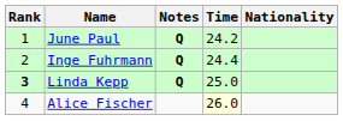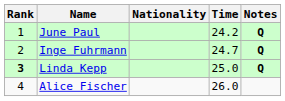 <table class="wikitable sortable" style="text-align:center">
 <tr>
 <th>Rank</th>
 <th>Name</th>
+<th>Nationality</th>
+<th>Time</th>
 <th>Notes</th>
-<th>Time</th>
-<th>Nationality</th>
 </tr>
 <tr bgcolor=ccffcc>
 <td>1</td>
 <td align=left><a href='#'>June Paul</a></td>
+<td align=left></td>
+<td>24.2</td>
 <td><strong>Q</strong></td>
-<td>24.2</td>
-<td align=left></td>
 </tr>
 <tr bgcolor=ccffcc>
 <td>2</td>
 <td align=left><a href='#'>Inge Fuhrmann</a></td>
+<td align=left></td>
+<td>24.7</td>
 <td><strong>Q</strong></td>
-<td>24.4</td>
-<td align=left></td>
 </tr>
 <tr bgcolor=ccffcc>
 <td><strong>3</strong></td>
 <td align=left><a href='#'>Linda Kepp</a></td>
+<td align=left></td>
+<td>25.0</td>
 <td><strong>Q</strong></td>
-<td>25.0</td>
-<td align=left></td>
 </tr>
 <tr>
 <td>4</td>
 <td align=left><a href='#'>Alice Fischer</a></td>
+<td align=left></td>
+<td>26.0</td>
 <td></td>
-<td style="background: lightyellow;">26.0</td>
-<td align=left></td>
 </tr>
 </table>
